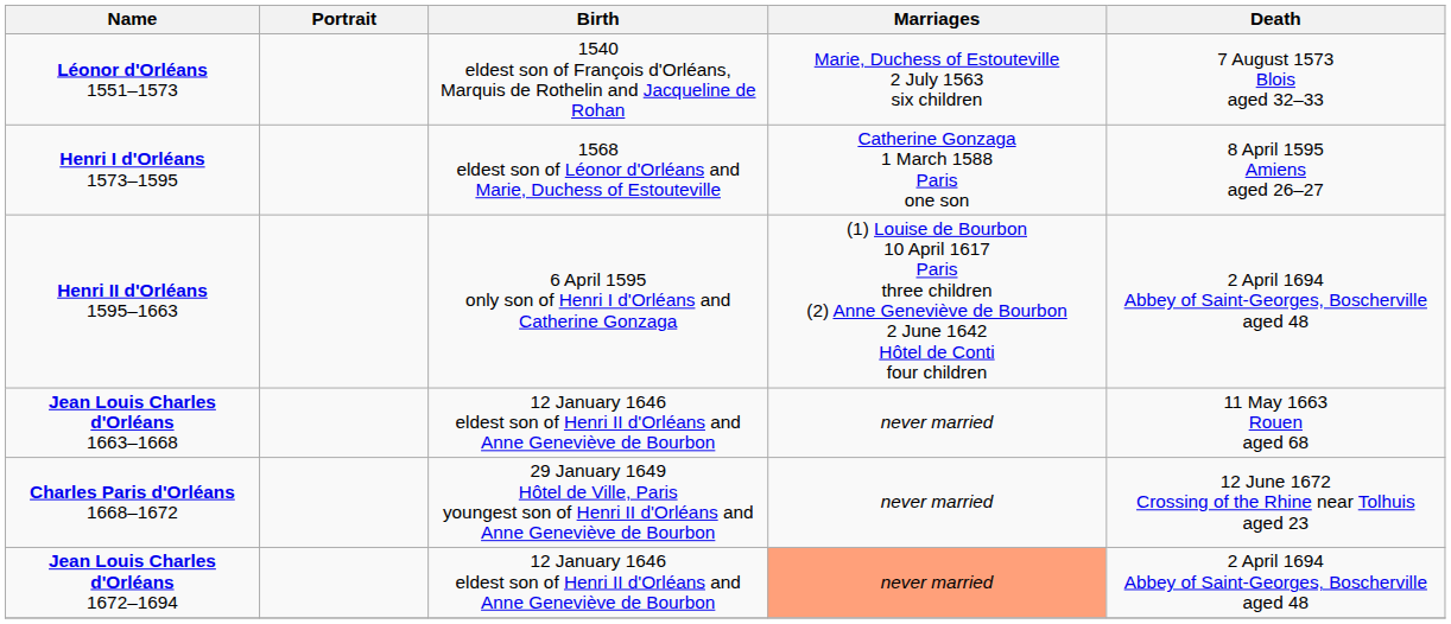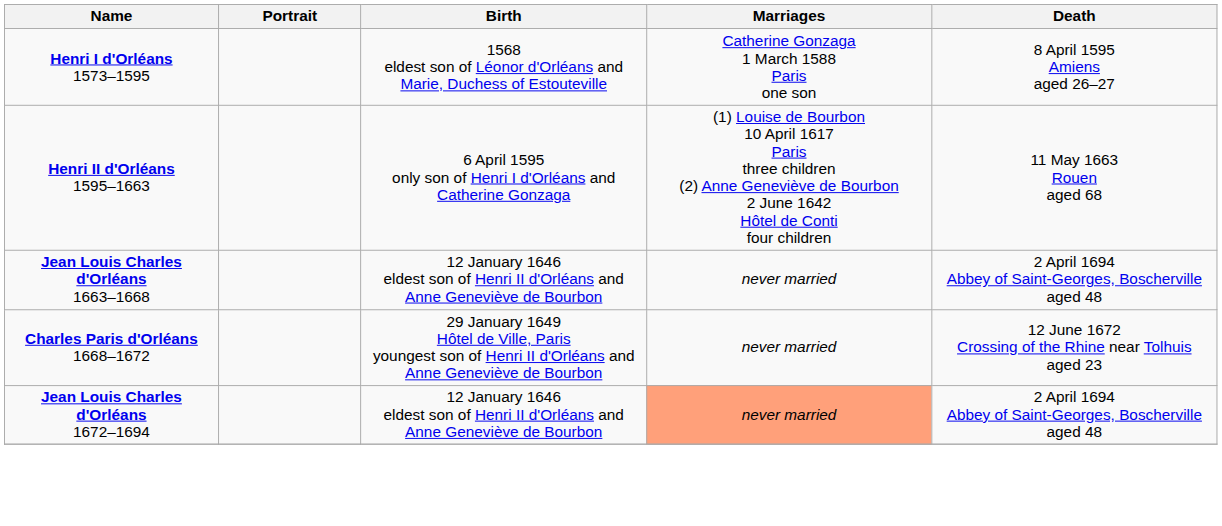 <table style="text-align:center; width:100%" class="wikitable">
 <tr>
 <th width=15%>Name</th>
 <th width=10%>Portrait</th>
 <th width=20%>Birth</th>
 <th width=20%>Marriages</th>
 <th width=20%>Death</th>
-</tr>
-<tr>
-<td width=auto><strong><a href='#'>Léonor d'Orléans</a></strong><br>1551–1573</td>
-<td></td>
-<td>1540<br>eldest son of François d'Orléans, Marquis de Rothelin and <a href='#'>Jacqueline de Rohan</a></td>
-<td><a href='#'>Marie, Duchess of Estouteville</a><br>2 July 1563<br>six children</td>
-<td>7 August 1573<br><a href='#'>Blois</a><br>aged 32–33</td>
 </tr>
 <tr>
 <td width=auto><strong><a href='#'>Henri I d'Orléans</a></strong><br>1573–1595</td>
 <td></td>
 <td>1568<br>eldest son of <a href='#'>Léonor d'Orléans</a> and <a href='#'>Marie, Duchess of Estouteville</a></td>
 <td><a href='#'>Catherine Gonzaga</a><br>1 March 1588<br><a href='#'>Paris</a><br>one son</td>
 <td>8 April 1595<br><a href='#'>Amiens</a><br>aged 26–27</td>
 </tr>
 <tr>
 <td width=auto><strong><a href='#'>Henri II d'Orléans</a></strong><br>1595–1663</td>
 <td></td>
 <td>6 April 1595<br>only son of <a href='#'>Henri I d'Orléans</a> and <a href='#'>Catherine Gonzaga</a></td>
 <td>(1) <a href='#'>Louise de Bourbon</a><br>10 April 1617<br><a href='#'>Paris</a><br>three children<br>(2) <a href='#'>Anne Geneviève de Bourbon</a><br>2 June 1642<br><a href='#'>Hôtel de Conti</a><br>four children</td>
-<td>2 April 1694<br><a href='#'>Abbey of Saint-Georges, Boscherville</a><br>aged 48</td>
+<td>11 May 1663<br><a href='#'>Rouen</a><br>aged 68</td>
 </tr>
 <tr>
 <td width=auto><strong><a href='#'>Jean Louis Charles d'Orléans</a></strong><br>1663–1668<br></td>
 <td></td>
 <td>12 January 1646<br>eldest son of <a href='#'>Henri II d'Orléans</a> and <a href='#'>Anne Geneviève de Bourbon</a></td>
 <td><em>never married</em></td>
-<td>11 May 1663<br><a href='#'>Rouen</a><br>aged 68</td>
+<td>2 April 1694<br><a href='#'>Abbey of Saint-Georges, Boscherville</a><br>aged 48</td>
 </tr>
 <tr>
 <td width=auto><strong><a href='#'>Charles Paris d'Orléans</a></strong><br>1668–1672</td>
 <td></td>
 <td>29 January 1649<br><a href='#'>Hôtel de Ville, Paris</a><br>youngest son of <a href='#'>Henri II d'Orléans</a> and <a href='#'>Anne Geneviève de Bourbon</a></td>
 <td><em>never married</em></td>
 <td>12 June 1672<br><a href='#'>Crossing of the Rhine</a> near <a href='#'>Tolhuis</a><br>aged 23</td>
 </tr>
 <tr>
 <td width=auto><strong><a href='#'>Jean Louis Charles d'Orléans</a></strong><br>1672–1694<br></td>
 <td></td>
 <td>12 January 1646<br>eldest son of <a href='#'>Henri II d'Orléans</a> and <a href='#'>Anne Geneviève de Bourbon</a></td>
 <td style="background: lightsalmon;"><em>never married</em></td>
 <td>2 April 1694<br><a href='#'>Abbey of Saint-Georges, Boscherville</a><br>aged 48</td>
 </tr>
 <tr>
 </tr>
 </table>
